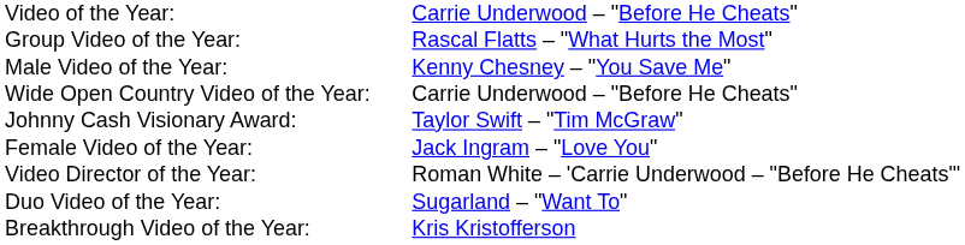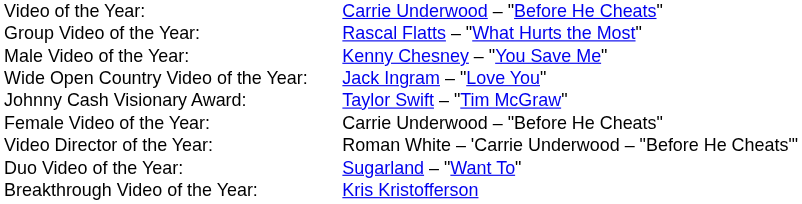 <table cellspacing="0" border="0" cellpadding="1">
 <tr>
 <td style="width:300px;">Video of the Year:</td>
 <td><a href='#'>Carrie Underwood</a> – "<a href='#'>Before He Cheats</a>"</td>
 </tr>
 <tr>
 <td>Group Video of the Year:</td>
 <td><a href='#'>Rascal Flatts</a> – "<a href='#'>What Hurts the Most</a>"</td>
 </tr>
 <tr>
 <td>Male Video of the Year:</td>
 <td><a href='#'>Kenny Chesney</a> – "<a href='#'>You Save Me</a>"</td>
 </tr>
 <tr>
 <td>Wide Open Country Video of the Year:</td>
-<td>Carrie Underwood – "Before He Cheats"</td>
+<td><a href='#'>Jack Ingram</a> – "<a href='#'>Love You</a>"</td>
 </tr>
 <tr>
 <td>Johnny Cash Visionary Award:</td>
 <td><a href='#'>Taylor Swift</a> – "<a href='#'>Tim McGraw</a>"</td>
 </tr>
 <tr>
 <td>Female Video of the Year:</td>
-<td><a href='#'>Jack Ingram</a> – "<a href='#'>Love You</a>"</td>
+<td>Carrie Underwood – "Before He Cheats"</td>
 </tr>
 <tr>
 <td>Video Director of the Year:</td>
 <td>Roman White – 'Carrie Underwood – "Before He Cheats"'</td>
 </tr>
 <tr>
 <td>Duo Video of the Year:</td>
 <td><a href='#'>Sugarland</a> – "<a href='#'>Want To</a>"</td>
 </tr>
 <tr>
 <td>Breakthrough Video of the Year:</td>
 <td><a href='#'>Kris Kristofferson</a></td>
 </tr>
 </table>
